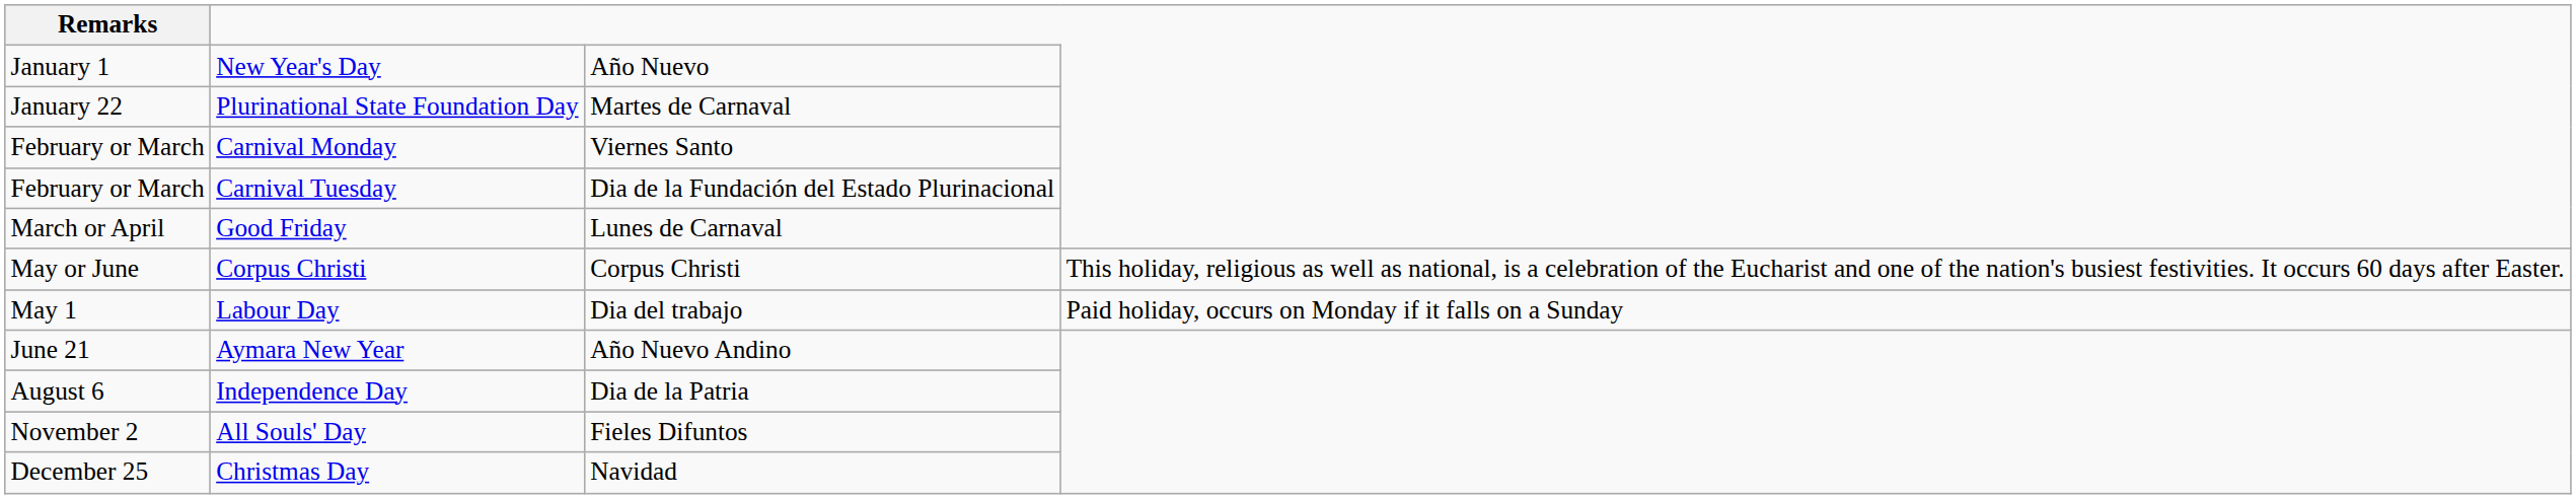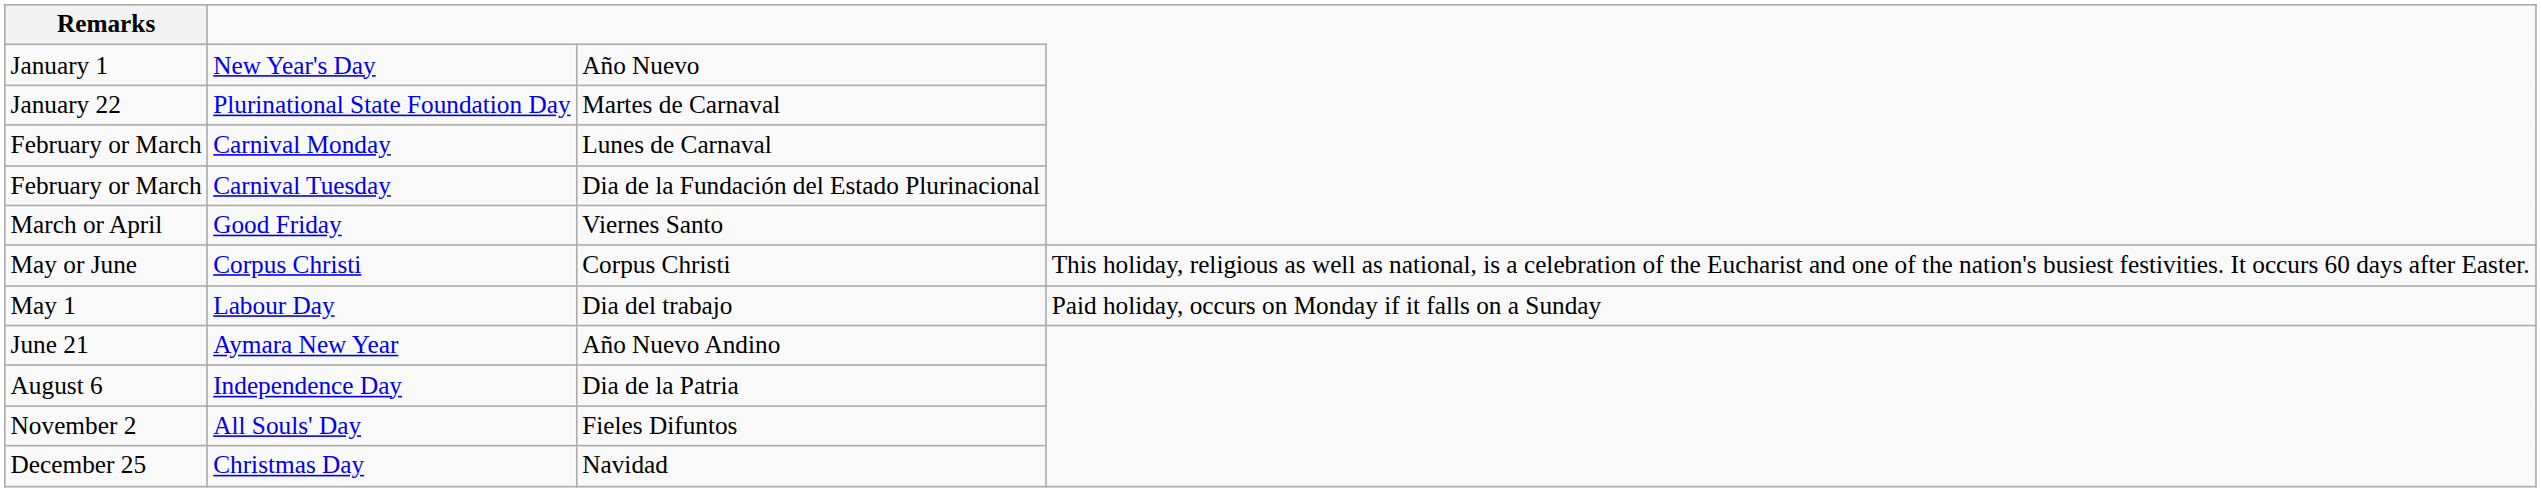 <table class="wikitable">
 <tr>
 <th>Remarks</th>
 </tr>
 <tr>
 <td>January 1</td>
 <td><a href='#'>New Year's Day</a></td>
 <td>Año Nuevo</td>
 </tr>
 <tr>
 <td>January 22</td>
 <td><a href='#'>Plurinational State Foundation Day</a></td>
 <td>Martes de Carnaval</td>
 </tr>
 <tr>
 <td>February or March</td>
 <td><a href='#'>Carnival Monday</a></td>
-<td>Viernes Santo</td>
+<td>Lunes de Carnaval</td>
 </tr>
 <tr>
 <td>February or March</td>
 <td><a href='#'>Carnival Tuesday</a></td>
 <td>Dia de la Fundación del Estado Plurinacional</td>
 </tr>
 <tr>
 <td>March or April</td>
 <td><a href='#'>Good Friday</a></td>
-<td>Lunes de Carnaval</td>
+<td>Viernes Santo</td>
 </tr>
 <tr>
 <td>May or June</td>
 <td><a href='#'>Corpus Christi</a></td>
 <td>Corpus Christi</td>
 <td>This holiday, religious as well as national, is a celebration of the Eucharist and one of the nation's busiest festivities. It occurs 60 days after Easter.</td>
 </tr>
 <tr>
 <td>May 1</td>
 <td><a href='#'>Labour Day</a></td>
 <td>Dia del trabajo</td>
 <td>Paid holiday, occurs on Monday if it falls on a Sunday</td>
 </tr>
 <tr>
 <td>June 21</td>
 <td><a href='#'>Aymara New Year</a></td>
 <td>Año Nuevo Andino</td>
 </tr>
 <tr>
 <td>August 6</td>
 <td><a href='#'>Independence Day</a></td>
 <td>Dia de la Patria</td>
 </tr>
 <tr>
 <td>November 2</td>
 <td><a href='#'>All Souls' Day</a></td>
 <td>Fieles Difuntos</td>
 </tr>
 <tr>
 <td>December 25</td>
 <td><a href='#'>Christmas Day</a></td>
 <td>Navidad</td>
 </tr>
 </table>
